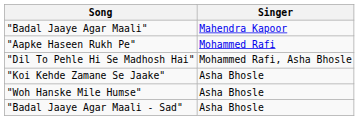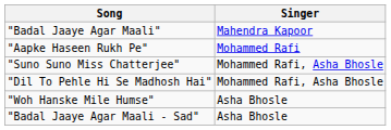 <table class="wikitable">
 <tr>
 <th>Song</th>
 <th>Singer</th>
 </tr>
 <tr>
 <td>"Badal Jaaye Agar Maali"</td>
 <td><a href='#'>Mahendra Kapoor</a></td>
 </tr>
 <tr>
 <td>"Aapke Haseen Rukh Pe"</td>
 <td><a href='#'>Mohammed Rafi</a></td>
 </tr>
 <tr>
+<td>"Suno Suno Miss Chatterjee"</td>
+<td>Mohammed Rafi, <a href='#'>Asha Bhosle</a></td>
+</tr>
+<tr>
 <td>"Dil To Pehle Hi Se Madhosh Hai"</td>
 <td>Mohammed Rafi, Asha Bhosle</td>
-</tr>
-<tr>
-<td>"Koi Kehde Zamane Se Jaake"</td>
-<td>Asha Bhosle</td>
 </tr>
 <tr>
 <td>"Woh Hanske Mile Humse"</td>
 <td>Asha Bhosle</td>
 </tr>
 <tr>
 <td>"Badal Jaaye Agar Maali - Sad"</td>
 <td>Asha Bhosle</td>
 </tr>
 </table>
